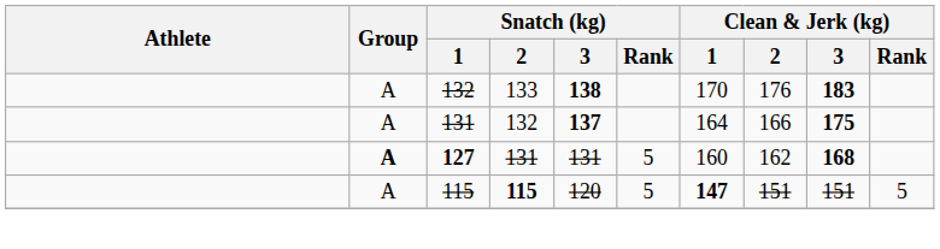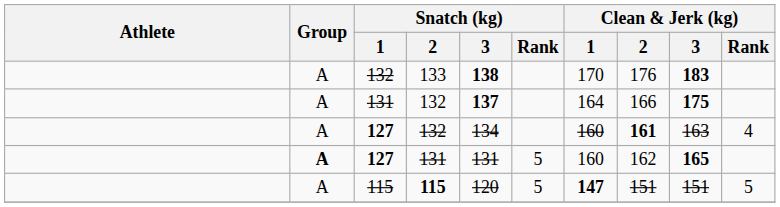 <table class = "wikitable sortable" style="text-align:center;">
 <tr>
 <th rowspan=2 class="unsortable" width=250>Athlete</th>
 <th rowspan=2 class="unsortable" width=50>Group</th>
 <th colspan=4>Snatch (kg)</th>
 <th colspan=4>Clean & Jerk (kg)</th>
 </tr>
 <tr>
 <th width=40 class="unsortable">1</th>
 <th width=40 class="unsortable">2</th>
 <th width=40 class="unsortable">3</th>
 <th width=40>Rank</th>
 <th width=40 class="unsortable">1</th>
 <th width=40 class="unsortable">2</th>
 <th width=40 class="unsortable">3</th>
 <th width=40>Rank</th>
 </tr>
 <tr>
 <td align=left></td>
 <td>A</td>
 <td><s>132</s></td>
 <td>133</td>
 <td><strong>138</strong></td>
 <td></td>
 <td>170</td>
 <td>176</td>
 <td><strong>183</strong></td>
 <td></td>
 </tr>
 <tr>
 <td align=left></td>
 <td>A</td>
 <td><s>131</s></td>
 <td>132</td>
 <td><strong>137</strong></td>
 <td></td>
 <td>164</td>
 <td>166</td>
 <td><strong>175</strong></td>
 <td></td>
 </tr>
 <tr>
 <td align=left></td>
+<td>A</td>
+<td><strong>127</strong></td>
+<td><s>132</s></td>
+<td><s>134</s></td>
+<td></td>
+<td><s>160</s></td>
+<td><strong>161</strong></td>
+<td><s>163</s></td>
+<td>4</td>
+</tr>
+<tr>
+<td align=left></td>
 <td><strong>A</strong></td>
 <td><strong>127</strong></td>
 <td><s>131</s></td>
 <td><s>131</s></td>
 <td>5</td>
 <td>160</td>
 <td>162</td>
-<td><strong>168</strong></td>
+<td><strong>165</strong></td>
 <td></td>
 </tr>
 <tr>
 <td align=left></td>
 <td>A</td>
 <td><s>115</s></td>
 <td><strong>115</strong></td>
 <td><s>120</s></td>
 <td>5</td>
 <td><strong>147</strong></td>
 <td><s>151</s></td>
 <td><s>151</s></td>
 <td>5</td>
 </tr>
 <tr>
 </tr>
 </table>
